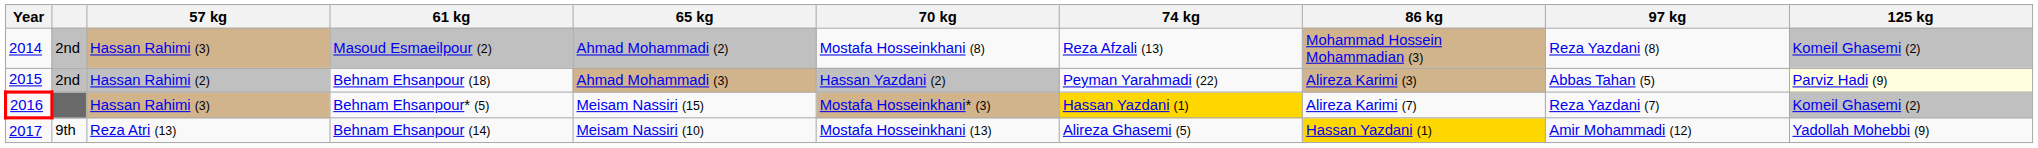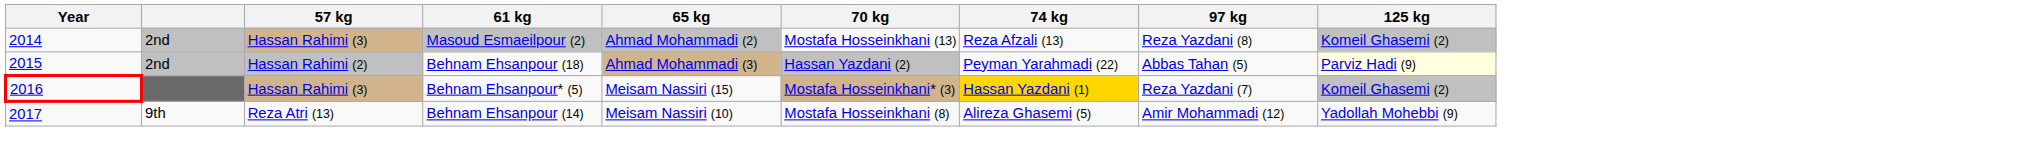 <table class="wikitable" style="font-size: 90%">
 <tr>
 <th>Year</th>
 <th></th>
 <th width="12%">57 kg</th>
 <th width="12%">61 kg</th>
 <th width="12%">65 kg</th>
 <th width="12%">70 kg</th>
 <th width="12%">74 kg</th>
-<th width="12%">86 kg</th>
 <th width="12%">97 kg</th>
 <th width="12%">125 kg</th>
 </tr>
 <tr>
 <td><a href='#'>2014</a></td>
 <td bgcolor="SILVER">2nd</td>
 <td bgcolor="TAN"><a href='#'>Hassan Rahimi</a> <small>(3)</small></td>
 <td bgcolor="SILVER"><a href='#'>Masoud Esmaeilpour</a> <small>(2)</small></td>
 <td bgcolor="SILVER"><a href='#'>Ahmad Mohammadi</a> <small>(2)</small></td>
-<td><a href='#'>Mostafa Hosseinkhani</a> <small>(8)</small></td>
+<td><a href='#'>Mostafa Hosseinkhani</a> <small>(13)</small></td>
 <td><a href='#'>Reza Afzali</a> <small>(13)</small></td>
-<td bgcolor="TAN"><a href='#'>Mohammad Hossein Mohammadian</a> <small>(3)</small></td>
 <td><a href='#'>Reza Yazdani</a> <small>(8)</small></td>
 <td bgcolor="SILVER"><a href='#'>Komeil Ghasemi</a> <small>(2)</small></td>
 </tr>
 <tr>
 <td><a href='#'>2015</a></td>
 <td bgcolor="SILVER">2nd</td>
 <td bgcolor="SILVER"><a href='#'>Hassan Rahimi</a> <small>(2)</small></td>
 <td><a href='#'>Behnam Ehsanpour</a> <small>(18)</small></td>
 <td bgcolor="TAN"><a href='#'>Ahmad Mohammadi</a> <small>(3)</small></td>
 <td bgcolor="SILVER"><a href='#'>Hassan Yazdani</a> <small>(2)</small></td>
 <td><a href='#'>Peyman Yarahmadi</a> <small>(22)</small></td>
-<td bgcolor="TAN"><a href='#'>Alireza Karimi</a> <small>(3)</small></td>
 <td><a href='#'>Abbas Tahan</a> <small>(5)</small></td>
 <td style="background: lightyellow;"><a href='#'>Parviz Hadi</a> <small>(9)</small></td>
 </tr>
 <tr>
 <td style="border: 3px solid red"><a href='#'>2016</a></td>
 <td bgcolor=DimGray></td>
 <td bgcolor="TAN"><a href='#'>Hassan Rahimi</a> <small>(3)</small></td>
 <td><a href='#'>Behnam Ehsanpour</a>* <small>(5)</small></td>
 <td><a href='#'>Meisam Nassiri</a> <small>(15)</small></td>
 <td bgcolor="TAN"><a href='#'>Mostafa Hosseinkhani</a>* <small>(3)</small></td>
 <td bgcolor="GOLD"><a href='#'>Hassan Yazdani</a> <small>(1)</small></td>
-<td><a href='#'>Alireza Karimi</a> <small>(7)</small></td>
 <td><a href='#'>Reza Yazdani</a> <small>(7)</small></td>
 <td bgcolor="SILVER"><a href='#'>Komeil Ghasemi</a> <small>(2)</small></td>
 </tr>
 <tr>
 <td><a href='#'>2017</a></td>
 <td>9th</td>
 <td><a href='#'>Reza Atri</a> <small>(13)</small></td>
 <td><a href='#'>Behnam Ehsanpour</a> <small>(14)</small></td>
 <td><a href='#'>Meisam Nassiri</a>  <small>(10)</small></td>
-<td><a href='#'>Mostafa Hosseinkhani</a> <small>(13)</small></td>
+<td><a href='#'>Mostafa Hosseinkhani</a> <small>(8)</small></td>
 <td><a href='#'>Alireza Ghasemi</a> <small>(5)</small></td>
-<td bgcolor="GOLD"><a href='#'>Hassan Yazdani</a> <small>(1)</small></td>
 <td><a href='#'>Amir Mohammadi</a> <small>(12)</small></td>
 <td><a href='#'>Yadollah Mohebbi</a> <small>(9)</small></td>
 </tr>
 </table>
